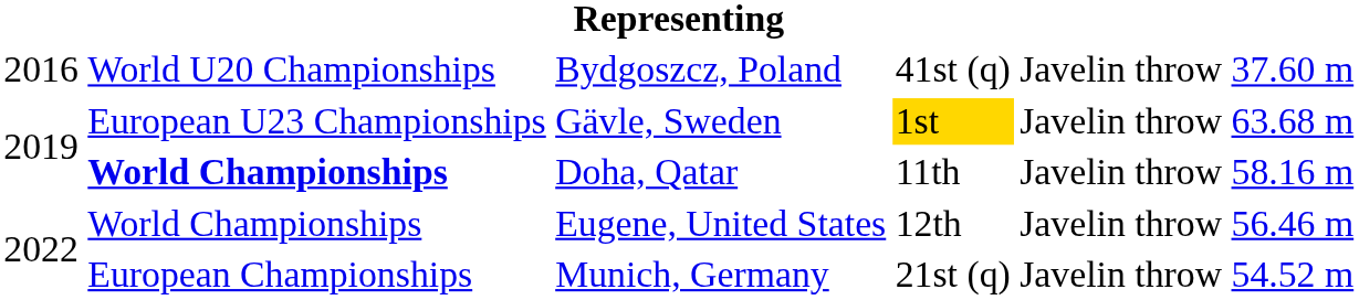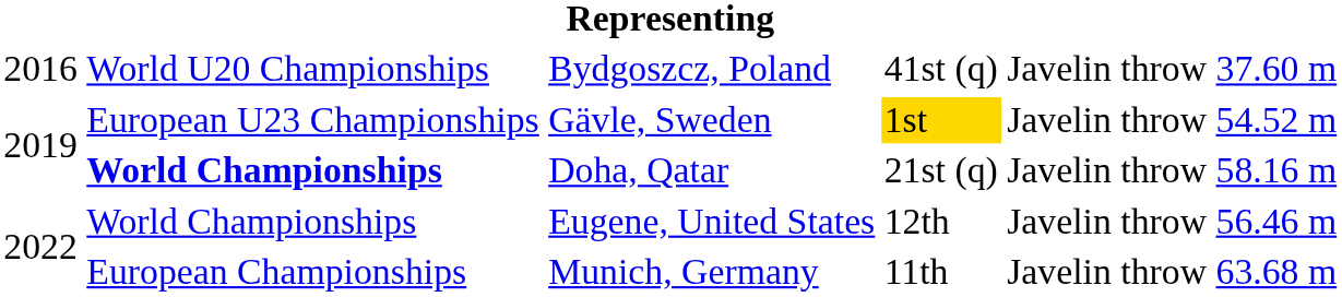 <table>
 <tr>
 <th colspan="6">Representing </th>
 </tr>
 <tr>
 <td>2016</td>
 <td><a href='#'>World U20 Championships</a></td>
 <td><a href='#'>Bydgoszcz, Poland</a></td>
 <td>41st (q)</td>
 <td>Javelin throw</td>
 <td><a href='#'>37.60 m</a></td>
 </tr>
 <tr>
 <td rowspan=2>2019</td>
 <td><a href='#'>European U23 Championships</a></td>
 <td><a href='#'>Gävle, Sweden</a></td>
 <td bgcolor=gold>1st</td>
 <td>Javelin throw</td>
-<td><a href='#'>63.68 m</a></td>
+<td><a href='#'>54.52 m</a></td>
 </tr>
 <tr>
 <td><strong><a href='#'>World Championships</a></strong></td>
 <td><a href='#'>Doha, Qatar</a></td>
-<td>11th</td>
+<td>21st (q)</td>
 <td>Javelin throw</td>
 <td><a href='#'>58.16 m</a></td>
 </tr>
 <tr>
 <td rowspan=2>2022</td>
 <td><a href='#'>World Championships</a></td>
 <td><a href='#'>Eugene, United States</a></td>
 <td>12th</td>
 <td>Javelin throw</td>
 <td><a href='#'>56.46 m</a></td>
 </tr>
 <tr>
 <td><a href='#'>European Championships</a></td>
 <td><a href='#'>Munich, Germany</a></td>
-<td>21st (q)</td>
+<td>11th</td>
 <td>Javelin throw</td>
-<td><a href='#'>54.52 m</a></td>
+<td><a href='#'>63.68 m</a></td>
 </tr>
 </table>
